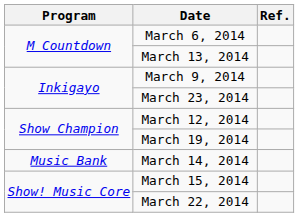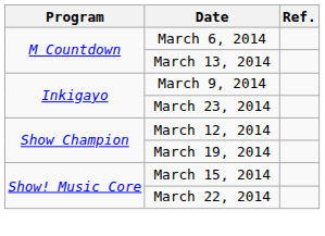 <table class="wikitable sortable" style="text-align:center">
 <tr>
 <th>Program</th>
 <th width="120">Date</th>
 <th class="unsortable">Ref.</th>
 </tr>
 <tr>
 <td rowspan="2"><em><a href='#'>M Countdown</a></em></td>
 <td>March 6, 2014</td>
 <td></td>
 </tr>
 <tr>
 <td>March 13, 2014</td>
 <td></td>
 </tr>
 <tr>
 <td rowspan="2"><em><a href='#'>Inkigayo</a></em></td>
 <td>March 9, 2014</td>
 <td></td>
 </tr>
 <tr>
 <td>March 23, 2014</td>
 <td></td>
 </tr>
 <tr>
 <td rowspan="2"><em><a href='#'>Show Champion</a></em></td>
 <td>March 12, 2014</td>
 <td></td>
 </tr>
 <tr>
 <td>March 19, 2014</td>
 <td></td>
 </tr>
 <tr>
-<td><a href='#'><em>Music Bank</em></a></td>
-<td>March 14, 2014</td>
-<td></td>
-</tr>
-<tr>
 <td rowspan="2"><em><a href='#'>Show! Music Core</a></em></td>
 <td>March 15, 2014</td>
 <td></td>
 </tr>
 <tr>
 <td>March 22, 2014</td>
 <td></td>
 </tr>
 </table>
